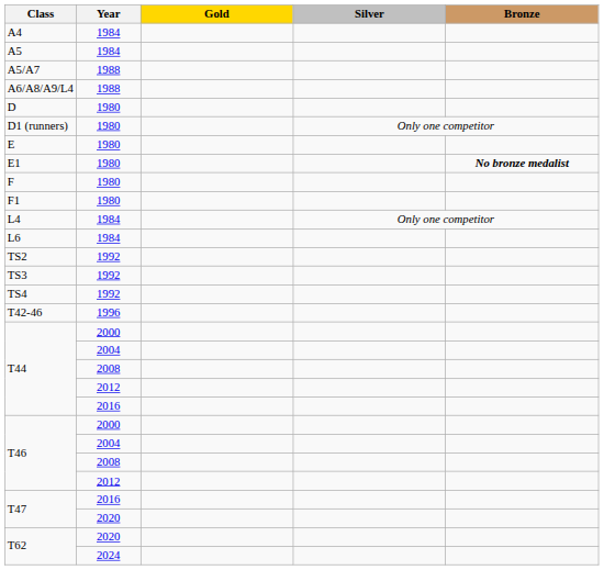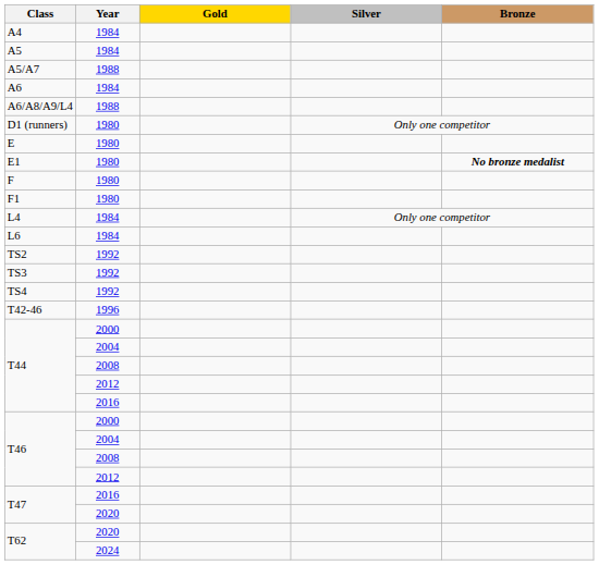 <table class="wikitable">
 <tr>
 <th width=80>Class</th>
 <th width=80>Year</th>
 <td align=center width=200 bgcolor=gold><strong>Gold</strong></td>
 <td align=center width=200 bgcolor=silver><strong>Silver</strong></td>
 <td align=center width=200 bgcolor=cc9966><strong>Bronze</strong></td>
 </tr>
 <tr>
 <td>A4</td>
 <td align=center><a href='#'>1984</a></td>
 <td></td>
 <td></td>
 <td></td>
 </tr>
 <tr>
 <td>A5</td>
 <td align=center><a href='#'>1984</a></td>
 <td></td>
 <td></td>
 <td></td>
 </tr>
 <tr>
 <td>A5/A7</td>
 <td align=center><a href='#'>1988</a></td>
 <td></td>
 <td></td>
 <td></td>
 </tr>
 <tr>
-<td>A6/A8/A9/L4</td>
-<td align=center><a href='#'>1988</a></td>
+<td>A6</td>
+<td align=center><a href='#'>1984</a></td>
 <td></td>
 <td></td>
 <td></td>
 </tr>
 <tr>
-<td>D</td>
-<td align=center><a href='#'>1980</a></td>
+<td>A6/A8/A9/L4</td>
+<td align=center><a href='#'>1988</a></td>
 <td></td>
 <td></td>
 <td></td>
 </tr>
 <tr>
 <td>D1 (runners)</td>
 <td align=center><a href='#'>1980</a></td>
 <td></td>
 <td colspan="2" align="center"><em>Only one competitor</em></td>
 </tr>
 <tr>
 <td>E</td>
 <td align=center><a href='#'>1980</a></td>
 <td></td>
 <td></td>
 <td></td>
 </tr>
 <tr>
 <td>E1</td>
 <td align=center><a href='#'>1980</a></td>
 <td></td>
 <td></td>
 <td align="center"><strong><em>No bronze medalist</em></strong></td>
 </tr>
 <tr>
 <td>F</td>
 <td align=center><a href='#'>1980</a></td>
 <td></td>
 <td></td>
 <td></td>
 </tr>
 <tr>
 <td>F1</td>
 <td align=center><a href='#'>1980</a></td>
 <td></td>
 <td></td>
 <td></td>
 </tr>
 <tr>
 <td>L4</td>
 <td align=center><a href='#'>1984</a></td>
 <td></td>
 <td colspan="2" align="center"><em>Only one competitor</em></td>
 </tr>
 <tr>
 <td>L6</td>
 <td align=center><a href='#'>1984</a></td>
 <td></td>
 <td></td>
 <td></td>
 </tr>
 <tr>
 <td>TS2</td>
 <td align=center><a href='#'>1992</a></td>
 <td></td>
 <td></td>
 <td></td>
 </tr>
 <tr>
 <td>TS3</td>
 <td align=center><a href='#'>1992</a></td>
 <td></td>
 <td></td>
 <td></td>
 </tr>
 <tr>
 <td>TS4</td>
 <td align=center><a href='#'>1992</a></td>
 <td></td>
 <td></td>
 <td></td>
 </tr>
 <tr>
 <td>T42-46</td>
 <td align=center><a href='#'>1996</a></td>
 <td></td>
 <td></td>
 <td></td>
 </tr>
 <tr>
 <td rowspan=5>T44</td>
 <td align=center><a href='#'>2000</a></td>
 <td></td>
 <td></td>
 <td></td>
 </tr>
 <tr>
 <td align=center><a href='#'>2004</a></td>
 <td></td>
 <td></td>
 <td></td>
 </tr>
 <tr>
 <td align=center><a href='#'>2008</a></td>
 <td></td>
 <td></td>
 <td></td>
 </tr>
 <tr>
 <td align=center><a href='#'>2012</a></td>
 <td></td>
 <td></td>
 <td></td>
 </tr>
 <tr>
 <td align=center><a href='#'>2016</a></td>
 <td></td>
 <td></td>
 <td></td>
 </tr>
 <tr>
 <td rowspan=4>T46</td>
 <td align=center><a href='#'>2000</a></td>
 <td></td>
 <td></td>
 <td></td>
 </tr>
 <tr>
 <td align=center><a href='#'>2004</a></td>
 <td></td>
 <td></td>
 <td></td>
 </tr>
 <tr>
 <td align=center><a href='#'>2008</a></td>
 <td></td>
 <td></td>
 <td></td>
 </tr>
 <tr>
 <td align=center><a href='#'>2012</a></td>
 <td></td>
 <td></td>
 <td></td>
 </tr>
 <tr>
 <td rowspan=2>T47</td>
 <td align=center><a href='#'>2016</a></td>
 <td></td>
 <td></td>
 <td></td>
 </tr>
 <tr>
 <td align=center><a href='#'>2020</a></td>
 <td></td>
 <td></td>
 <td></td>
 </tr>
 <tr>
 <td rowspan=2>T62</td>
 <td align=center><a href='#'>2020</a></td>
 <td></td>
 <td></td>
 <td></td>
 </tr>
 <tr>
 <td align=center><a href='#'>2024</a></td>
 <td></td>
 <td></td>
 <td></td>
 </tr>
 </table>
